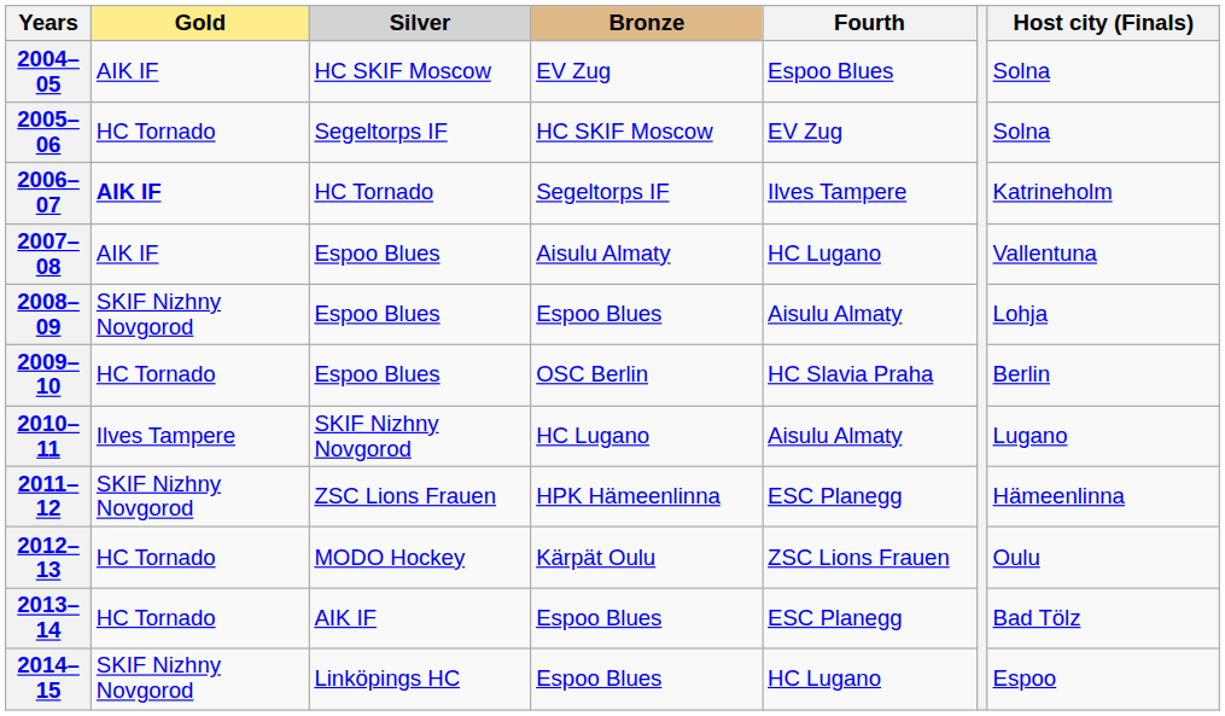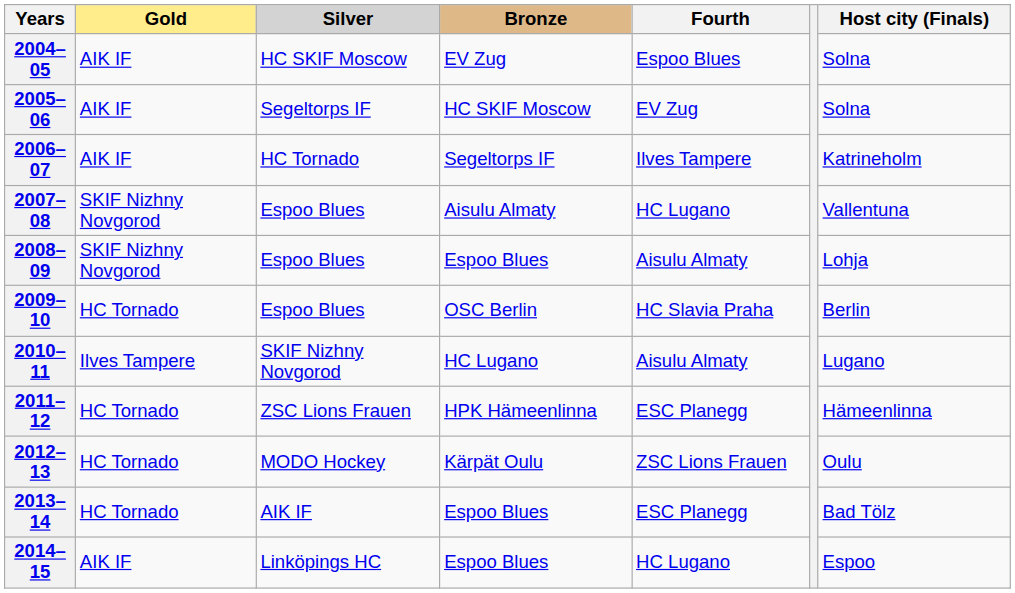 <table class="wikitable">
 <tr bgcolor="#efefef" align=center>
 <th width="60" align=left>Years</th>
 <th width="200" style="background:#FFEC8B">Gold</th>
 <th width="200" style="background:#D3D3D3">Silver</th>
 <th width="200" style="background:#DEB887">Bronze</th>
 <th width="200">Fourth</th>
 <th rowspan="20" width="1"></th>
 <th width="200">Host city (Finals)</th>
 </tr>
 <tr>
 <th align=left><a href='#'>2004–05</a></th>
 <td> <a href='#'>AIK IF</a></td>
 <td> <a href='#'>HC SKIF Moscow</a></td>
 <td> <a href='#'>EV Zug</a></td>
 <td> <a href='#'>Espoo Blues</a></td>
 <td> <a href='#'>Solna</a></td>
 </tr>
 <tr>
 <th align=left><a href='#'>2005–06</a></th>
-<td> <a href='#'>HC Tornado</a></td>
+<td> <a href='#'>AIK IF</a></td>
 <td> <a href='#'>Segeltorps IF</a></td>
 <td> <a href='#'>HC SKIF Moscow</a></td>
 <td> <a href='#'>EV Zug</a></td>
 <td> <a href='#'>Solna</a></td>
 </tr>
 <tr>
 <th align=left><a href='#'>2006–07</a></th>
-<td><strong> <a href='#'>AIK IF</a></strong></td>
+<td> <a href='#'>AIK IF</a></td>
 <td> <a href='#'>HC Tornado</a></td>
 <td> <a href='#'>Segeltorps IF</a></td>
 <td> <a href='#'>Ilves Tampere</a></td>
 <td> <a href='#'>Katrineholm</a></td>
 </tr>
 <tr>
 <th align=left><a href='#'>2007–08</a></th>
-<td> <a href='#'>AIK IF</a></td>
+<td> <a href='#'>SKIF Nizhny Novgorod</a></td>
 <td> <a href='#'>Espoo Blues</a></td>
 <td> <a href='#'>Aisulu Almaty</a></td>
 <td> <a href='#'>HC Lugano</a></td>
 <td> <a href='#'>Vallentuna</a></td>
 </tr>
 <tr>
 <th align=left><a href='#'>2008–09</a></th>
 <td> <a href='#'>SKIF Nizhny Novgorod</a></td>
 <td> <a href='#'>Espoo Blues</a></td>
 <td> <a href='#'>Espoo Blues</a></td>
 <td> <a href='#'>Aisulu Almaty</a></td>
 <td> <a href='#'>Lohja</a></td>
 </tr>
 <tr>
 <th align=left><a href='#'>2009–10</a></th>
 <td> <a href='#'>HC Tornado</a></td>
 <td> <a href='#'>Espoo Blues</a></td>
 <td> <a href='#'>OSC Berlin</a></td>
 <td> <a href='#'>HC Slavia Praha</a></td>
 <td> <a href='#'>Berlin</a></td>
 </tr>
 <tr>
 <th align=left><a href='#'>2010–11</a></th>
 <td> <a href='#'>Ilves Tampere</a></td>
 <td> <a href='#'>SKIF Nizhny Novgorod</a></td>
 <td> <a href='#'>HC Lugano</a></td>
 <td> <a href='#'>Aisulu Almaty</a></td>
 <td> <a href='#'>Lugano</a></td>
 </tr>
 <tr>
 <th align=left><a href='#'>2011–12</a></th>
-<td> <a href='#'>SKIF Nizhny Novgorod</a></td>
+<td> <a href='#'>HC Tornado</a></td>
 <td> <a href='#'>ZSC Lions Frauen</a></td>
 <td> <a href='#'>HPK Hämeenlinna</a></td>
 <td> <a href='#'>ESC Planegg</a></td>
 <td> <a href='#'>Hämeenlinna</a></td>
 </tr>
 <tr>
 <th align=left><a href='#'>2012–13</a></th>
 <td> <a href='#'>HC Tornado</a></td>
 <td> <a href='#'>MODO Hockey</a></td>
 <td> <a href='#'>Kärpät Oulu</a></td>
 <td> <a href='#'>ZSC Lions Frauen</a></td>
 <td> <a href='#'>Oulu</a></td>
 </tr>
 <tr>
 <th align=left><a href='#'>2013–14</a></th>
 <td> <a href='#'>HC Tornado</a></td>
 <td> <a href='#'>AIK IF</a></td>
 <td> <a href='#'>Espoo Blues</a></td>
 <td> <a href='#'>ESC Planegg</a></td>
 <td> <a href='#'>Bad Tölz</a></td>
 </tr>
 <tr>
 <th align=left><a href='#'>2014–15</a></th>
-<td> <a href='#'>SKIF Nizhny Novgorod</a></td>
+<td> <a href='#'>AIK IF</a></td>
 <td> <a href='#'>Linköpings HC</a></td>
 <td> <a href='#'>Espoo Blues</a></td>
 <td> <a href='#'>HC Lugano</a></td>
 <td> <a href='#'>Espoo</a></td>
 </tr>
 </table>
